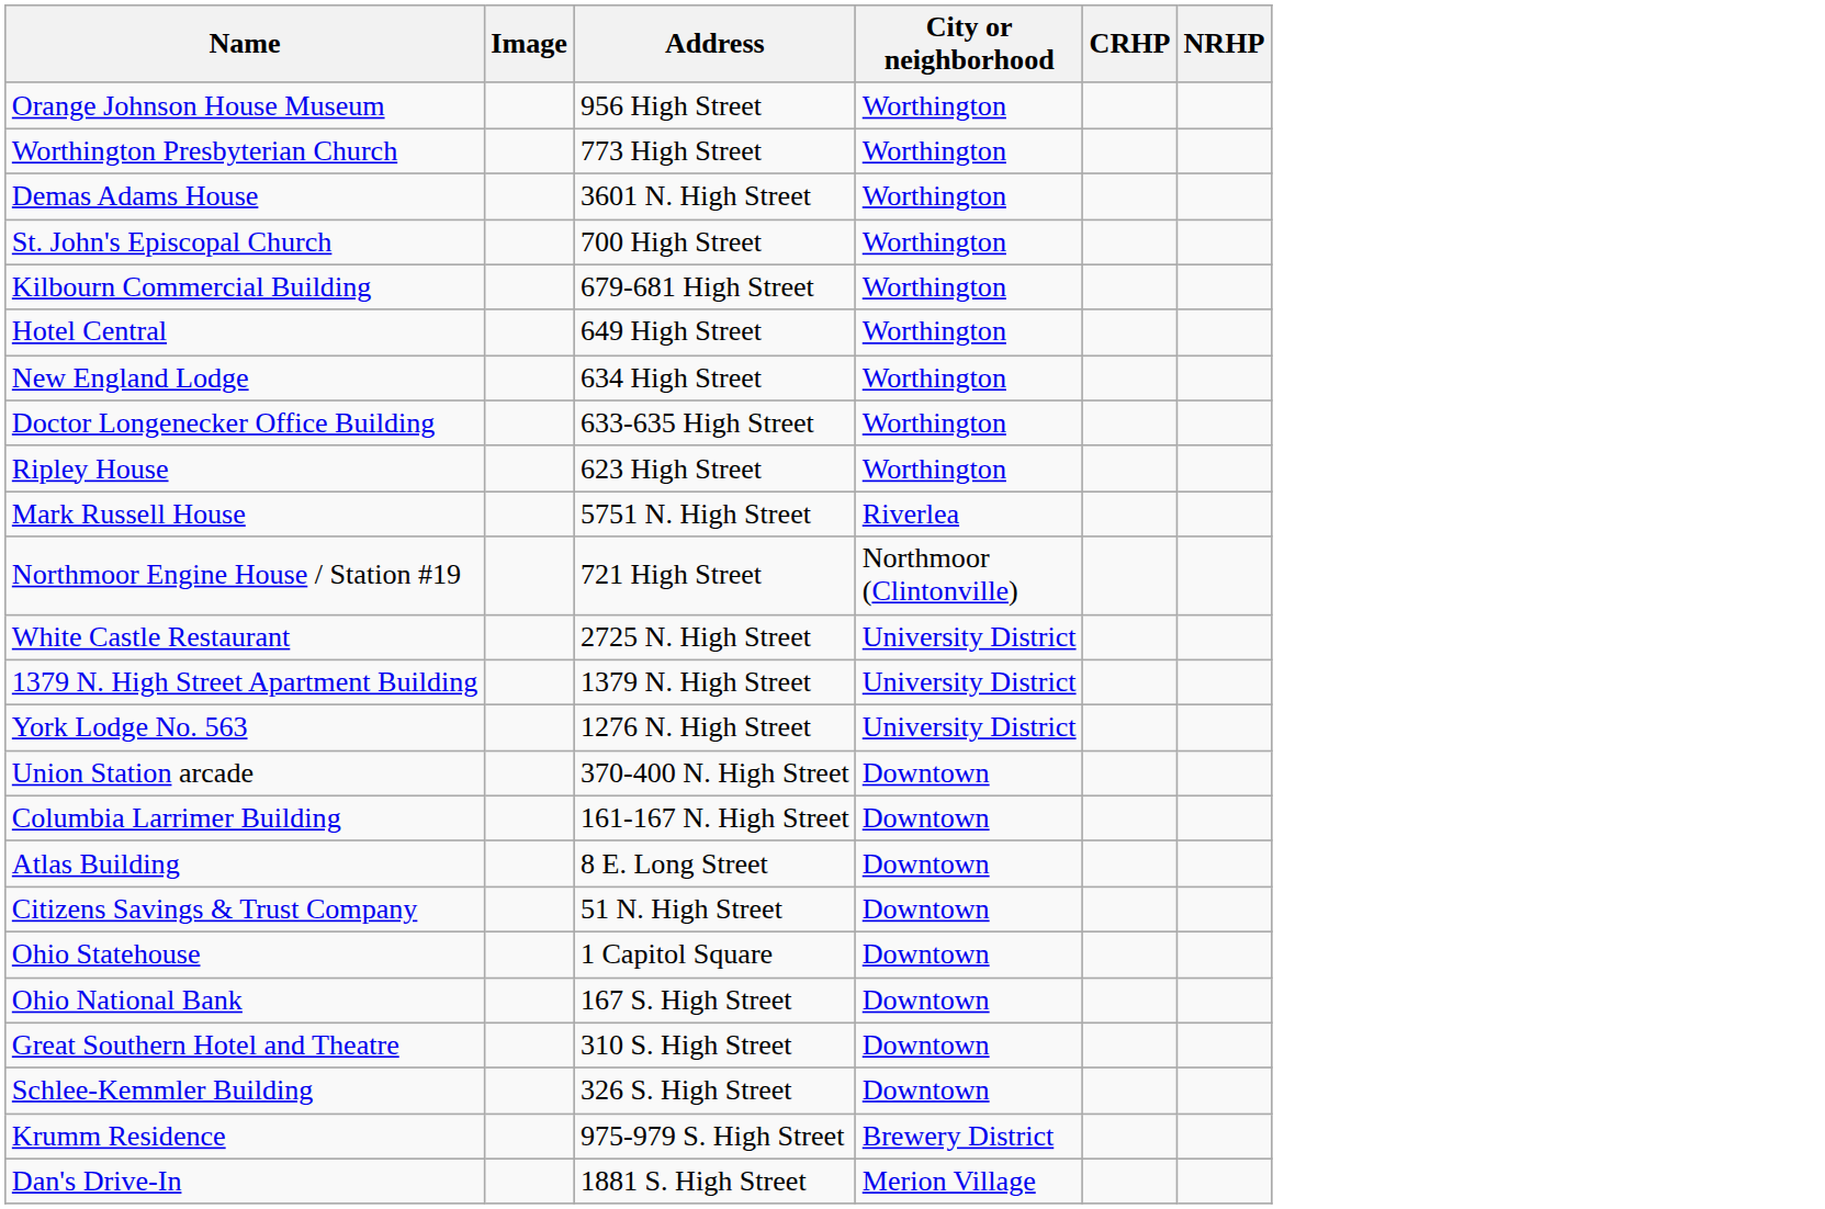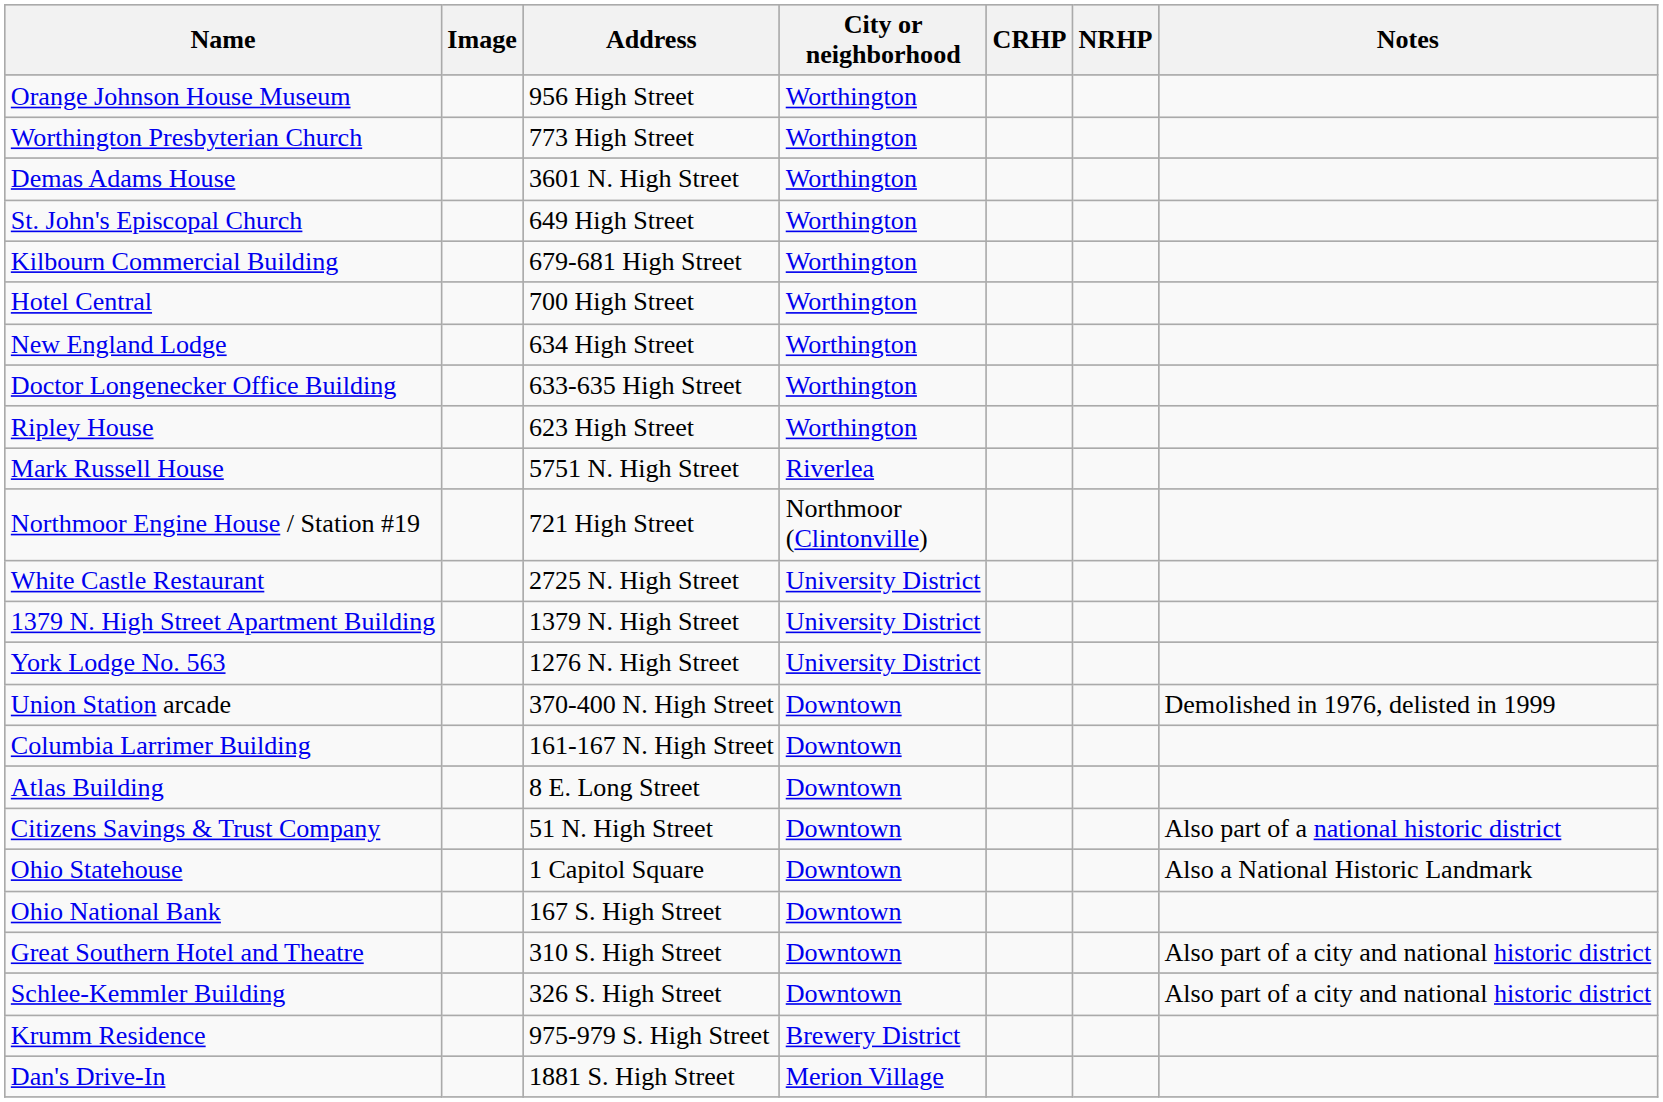 <table class="wikitable sortable collapsible">
 <tr>
 <th>Name</th>
 <th class=unsortable>Image</th>
 <th>Address</th>
 <th>City or<br>neighborhood</th>
 <th width=20>CRHP</th>
 <th width=20>NRHP</th>
+<th class=unsortable>Notes</th>
 </tr>
 <tr>
 <td><a href='#'>Orange Johnson House Museum</a></td>
 <td></td>
 <td>956 High Street</td>
 <td><a href='#'>Worthington</a></td>
+<td></td>
 <td></td>
 <td></td>
 </tr>
 <tr>
 <td><a href='#'>Worthington Presbyterian Church</a></td>
 <td></td>
 <td>773 High Street</td>
 <td><a href='#'>Worthington</a></td>
 <td></td>
 <td></td>
+<td></td>
 </tr>
 <tr>
 <td><a href='#'>Demas Adams House</a></td>
 <td></td>
 <td>3601 N. High Street</td>
 <td><a href='#'>Worthington</a></td>
 <td></td>
 <td></td>
+<td></td>
 </tr>
 <tr>
 <td><a href='#'>St. John's Episcopal Church</a></td>
 <td></td>
-<td>700 High Street</td>
+<td>649 High Street</td>
 <td><a href='#'>Worthington</a></td>
+<td></td>
 <td></td>
 <td></td>
 </tr>
 <tr>
 <td><a href='#'>Kilbourn Commercial Building</a></td>
 <td></td>
 <td>679-681 High Street</td>
 <td><a href='#'>Worthington</a></td>
 <td></td>
 <td></td>
+<td></td>
 </tr>
 <tr>
 <td><a href='#'>Hotel Central</a></td>
 <td></td>
-<td>649 High Street</td>
+<td>700 High Street</td>
 <td><a href='#'>Worthington</a></td>
+<td></td>
 <td></td>
 <td></td>
 </tr>
 <tr>
 <td><a href='#'>New England Lodge</a></td>
 <td></td>
 <td>634 High Street</td>
 <td><a href='#'>Worthington</a></td>
 <td></td>
 <td></td>
+<td></td>
 </tr>
 <tr>
 <td><a href='#'>Doctor Longenecker Office Building</a></td>
 <td></td>
 <td>633-635 High Street</td>
 <td><a href='#'>Worthington</a></td>
+<td></td>
 <td></td>
 <td></td>
 </tr>
 <tr>
 <td><a href='#'>Ripley House</a></td>
 <td></td>
 <td>623 High Street</td>
 <td><a href='#'>Worthington</a></td>
 <td></td>
 <td></td>
+<td></td>
 </tr>
 <tr>
 <td><a href='#'>Mark Russell House</a></td>
 <td></td>
 <td>5751 N. High Street</td>
 <td><a href='#'>Riverlea</a></td>
+<td></td>
 <td></td>
 <td></td>
 </tr>
 <tr>
 <td><a href='#'>Northmoor Engine House</a> / Station #19</td>
 <td></td>
 <td>721 High Street</td>
 <td>Northmoor<br>(<a href='#'>Clintonville</a>)</td>
 <td></td>
 <td></td>
+<td></td>
 </tr>
 <tr>
 <td><a href='#'>White Castle Restaurant</a></td>
 <td></td>
 <td>2725 N. High Street</td>
 <td><a href='#'>University District</a></td>
+<td></td>
 <td></td>
 <td></td>
 </tr>
 <tr>
 <td><a href='#'>1379 N. High Street Apartment Building</a></td>
 <td></td>
 <td>1379 N. High Street</td>
 <td><a href='#'>University District</a></td>
 <td></td>
 <td></td>
+<td></td>
 </tr>
 <tr>
 <td><a href='#'>York Lodge No. 563</a></td>
 <td></td>
 <td>1276 N. High Street</td>
 <td><a href='#'>University District</a></td>
+<td></td>
 <td></td>
 <td></td>
 </tr>
 <tr>
 <td><a href='#'>Union Station</a> arcade</td>
 <td></td>
 <td>370-400 N. High Street</td>
 <td><a href='#'>Downtown</a></td>
 <td></td>
 <td></td>
+<td>Demolished in 1976, delisted in 1999</td>
 </tr>
 <tr>
 <td><a href='#'>Columbia Larrimer Building</a></td>
 <td></td>
 <td>161-167 N. High Street</td>
 <td><a href='#'>Downtown</a></td>
+<td></td>
 <td></td>
 <td></td>
 </tr>
 <tr>
 <td><a href='#'>Atlas Building</a></td>
 <td></td>
 <td>8 E. Long Street</td>
 <td><a href='#'>Downtown</a></td>
 <td></td>
 <td></td>
+<td></td>
 </tr>
 <tr>
 <td><a href='#'>Citizens Savings & Trust Company</a></td>
 <td></td>
 <td>51 N. High Street</td>
 <td><a href='#'>Downtown</a></td>
 <td></td>
 <td></td>
+<td>Also part of a <a href='#'>national historic district</a></td>
 </tr>
 <tr>
 <td><a href='#'>Ohio Statehouse</a></td>
 <td></td>
 <td>1 Capitol Square</td>
 <td><a href='#'>Downtown</a></td>
 <td></td>
 <td></td>
+<td>Also a National Historic Landmark</td>
 </tr>
 <tr>
 <td><a href='#'>Ohio National Bank</a></td>
 <td></td>
 <td>167 S. High Street</td>
 <td><a href='#'>Downtown</a></td>
+<td></td>
 <td></td>
 <td></td>
 </tr>
 <tr>
 <td><a href='#'>Great Southern Hotel and Theatre</a></td>
 <td></td>
 <td>310 S. High Street</td>
 <td><a href='#'>Downtown</a></td>
 <td></td>
 <td></td>
+<td>Also part of a city and national <a href='#'>historic district</a></td>
 </tr>
 <tr>
 <td><a href='#'>Schlee-Kemmler Building</a></td>
 <td></td>
 <td>326 S. High Street</td>
 <td><a href='#'>Downtown</a></td>
 <td></td>
 <td></td>
+<td>Also part of a city and national <a href='#'>historic district</a></td>
 </tr>
 <tr>
 <td><a href='#'>Krumm Residence</a></td>
 <td></td>
 <td>975-979 S. High Street</td>
 <td><a href='#'>Brewery District</a></td>
+<td></td>
 <td></td>
 <td></td>
 </tr>
 <tr>
 <td><a href='#'>Dan's Drive-In</a></td>
 <td></td>
 <td>1881 S. High Street</td>
 <td><a href='#'>Merion Village</a></td>
 <td></td>
 <td></td>
+<td></td>
 </tr>
 </table>
